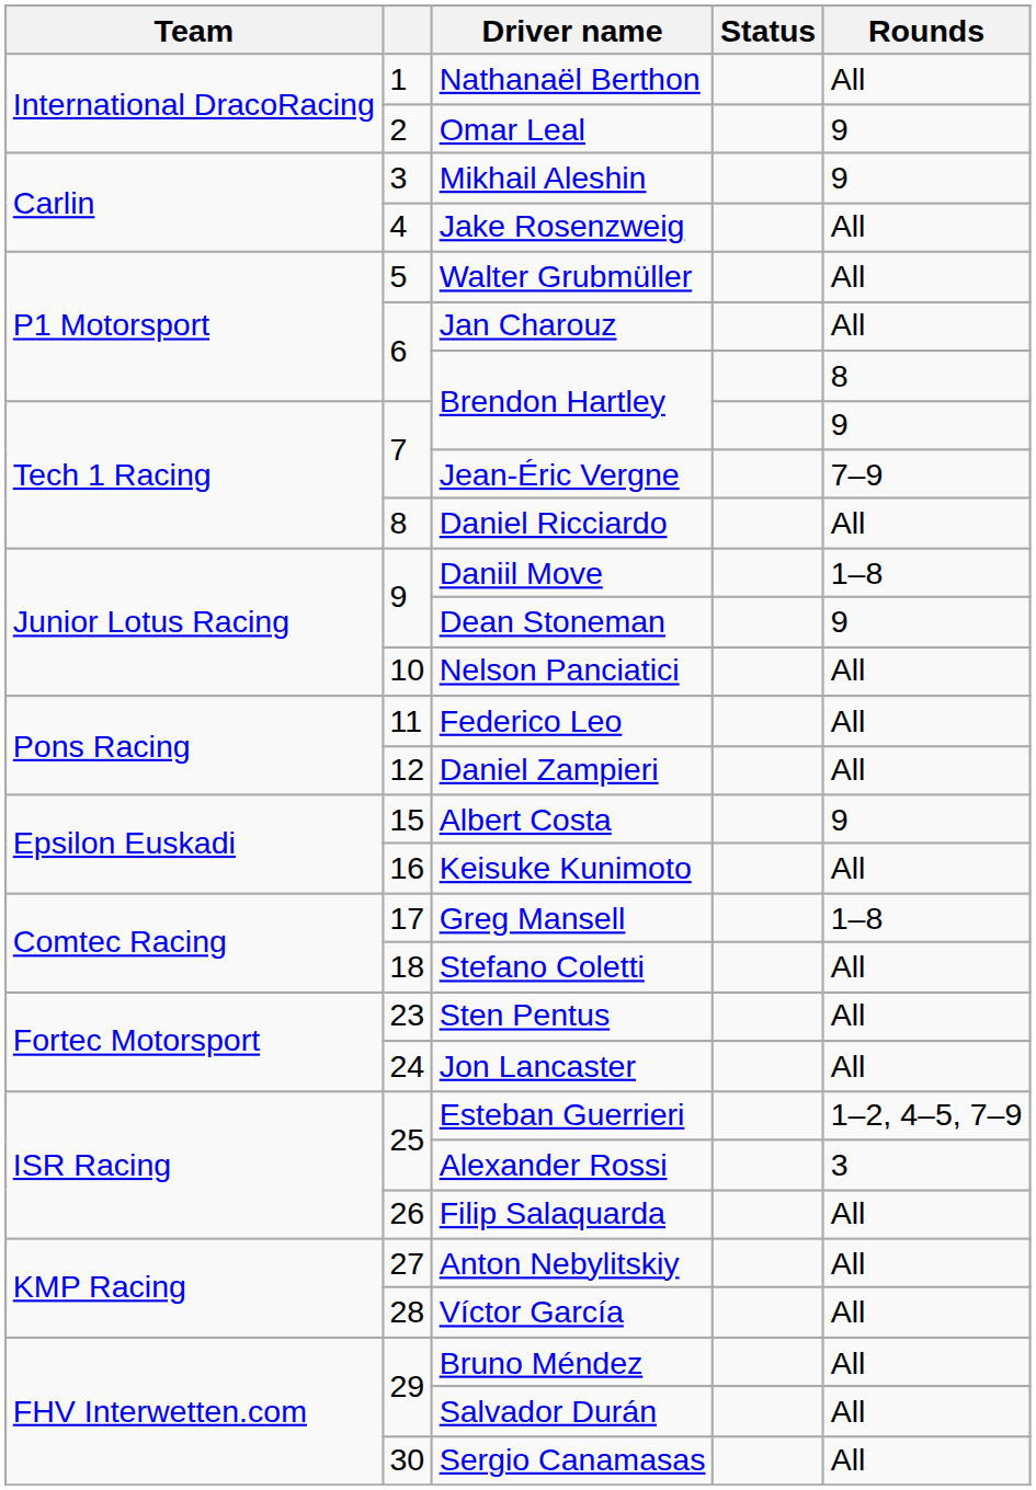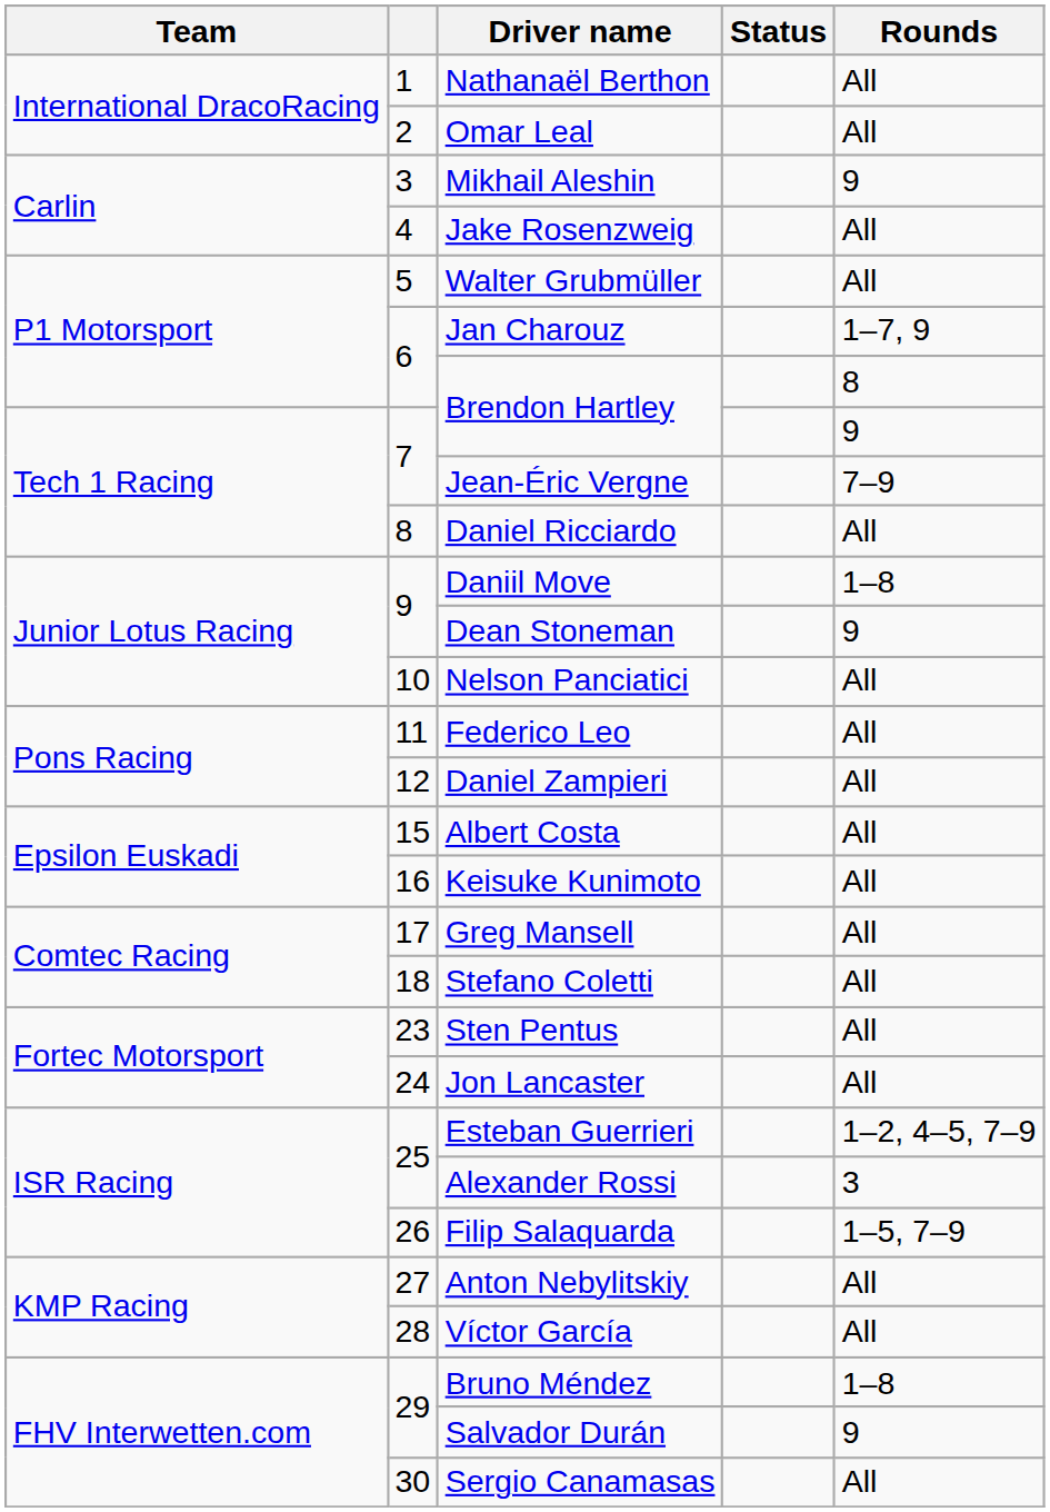 <table class="wikitable" style="font-size: 85%;">
 <tr>
 <th>Team</th>
 <th></th>
 <th>Driver name</th>
 <th>Status</th>
 <th>Rounds</th>
 </tr>
 <tr>
 <td rowspan=2> <a href='#'>International DracoRacing</a></td>
 <td>1</td>
 <td> <a href='#'>Nathanaël Berthon</a></td>
 <td align=center></td>
 <td>All</td>
 </tr>
 <tr>
 <td>2</td>
 <td> <a href='#'>Omar Leal</a></td>
 <td></td>
-<td>9</td>
+<td>All</td>
 </tr>
 <tr>
 <td rowspan=2> <a href='#'>Carlin</a></td>
 <td>3</td>
 <td> <a href='#'>Mikhail Aleshin</a></td>
 <td></td>
 <td>9</td>
 </tr>
 <tr>
 <td>4</td>
 <td> <a href='#'>Jake Rosenzweig</a></td>
 <td align=center></td>
 <td>All</td>
 </tr>
 <tr>
 <td rowspan=3> <a href='#'>P1 Motorsport</a></td>
 <td>5</td>
 <td> <a href='#'>Walter Grubmüller</a></td>
 <td align=center></td>
 <td>All</td>
 </tr>
 <tr>
 <td rowspan=2>6</td>
 <td> <a href='#'>Jan Charouz</a></td>
 <td align=center></td>
-<td>All</td>
+<td>1–7, 9</td>
 </tr>
 <tr>
 <td rowspan=2> <a href='#'>Brendon Hartley</a></td>
 <td></td>
 <td>8</td>
 </tr>
 <tr>
 <td rowspan=3> <a href='#'>Tech 1 Racing</a></td>
 <td rowspan=2>7</td>
 <td></td>
 <td>9</td>
 </tr>
 <tr>
 <td> <a href='#'>Jean-Éric Vergne</a></td>
 <td align=center></td>
 <td>7–9</td>
 </tr>
 <tr>
 <td>8</td>
 <td> <a href='#'>Daniel Ricciardo</a></td>
 <td align=center></td>
 <td>All</td>
 </tr>
 <tr>
 <td rowspan=3> <a href='#'>Junior Lotus Racing</a></td>
 <td rowspan=2>9</td>
 <td> <a href='#'>Daniil Move</a></td>
 <td></td>
 <td>1–8</td>
 </tr>
 <tr>
 <td> <a href='#'>Dean Stoneman</a></td>
 <td align=center></td>
 <td>9</td>
 </tr>
 <tr>
 <td>10</td>
 <td> <a href='#'>Nelson Panciatici</a></td>
 <td align=center></td>
 <td>All</td>
 </tr>
 <tr>
 <td rowspan=2> <a href='#'>Pons Racing</a></td>
 <td>11</td>
 <td> <a href='#'>Federico Leo</a></td>
 <td></td>
 <td>All</td>
 </tr>
 <tr>
 <td>12</td>
 <td> <a href='#'>Daniel Zampieri</a></td>
 <td align=center></td>
 <td>All</td>
 </tr>
 <tr>
 <td rowspan=2> <a href='#'>Epsilon Euskadi</a></td>
 <td>15</td>
 <td> <a href='#'>Albert Costa</a></td>
 <td align=center></td>
-<td>9</td>
+<td>All</td>
 </tr>
 <tr>
 <td>16</td>
 <td> <a href='#'>Keisuke Kunimoto</a></td>
 <td></td>
 <td>All</td>
 </tr>
 <tr>
 <td rowspan=2> <a href='#'>Comtec Racing</a></td>
 <td>17</td>
 <td> <a href='#'>Greg Mansell</a></td>
 <td></td>
-<td>1–8</td>
+<td>All</td>
 </tr>
 <tr>
 <td>18</td>
 <td> <a href='#'>Stefano Coletti</a></td>
 <td align=center></td>
 <td>All</td>
 </tr>
 <tr>
 <td rowspan=2> <a href='#'>Fortec Motorsport</a></td>
 <td>23</td>
 <td> <a href='#'>Sten Pentus</a></td>
 <td></td>
 <td>All</td>
 </tr>
 <tr>
 <td>24</td>
 <td> <a href='#'>Jon Lancaster</a></td>
 <td></td>
 <td>All</td>
 </tr>
 <tr>
 <td rowspan=3> <a href='#'>ISR Racing</a></td>
 <td rowspan=2>25</td>
 <td> <a href='#'>Esteban Guerrieri</a></td>
 <td></td>
 <td>1–2, 4–5, 7–9</td>
 </tr>
 <tr>
 <td> <a href='#'>Alexander Rossi</a></td>
 <td align=center></td>
 <td>3</td>
 </tr>
 <tr>
 <td>26</td>
 <td> <a href='#'>Filip Salaquarda</a></td>
 <td></td>
-<td>All</td>
+<td>1–5, 7–9</td>
 </tr>
 <tr>
 <td rowspan=2> <a href='#'>KMP Racing</a></td>
 <td>27</td>
 <td> <a href='#'>Anton Nebylitskiy</a></td>
 <td></td>
 <td>All</td>
 </tr>
 <tr>
 <td>28</td>
 <td> <a href='#'>Víctor García</a></td>
 <td align=center></td>
 <td>All</td>
 </tr>
 <tr>
 <td rowspan=3> <a href='#'>FHV Interwetten.com</a></td>
 <td rowspan=2>29</td>
 <td> <a href='#'>Bruno Méndez</a></td>
 <td align=center></td>
-<td>All</td>
+<td>1–8</td>
 </tr>
 <tr>
 <td> <a href='#'>Salvador Durán</a></td>
 <td></td>
-<td>All</td>
+<td>9</td>
 </tr>
 <tr>
 <td>30</td>
 <td> <a href='#'>Sergio Canamasas</a></td>
 <td align=center></td>
 <td>All</td>
 </tr>
 </table>
